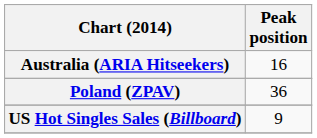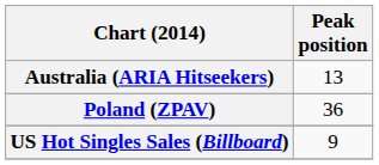 <table class="wikitable plainrowheaders sortable" style="text-align:center;">
 <tr>
 <th scope="col">Chart (2014)</th>
 <th scope="col">Peak<br>position</th>
 </tr>
 <tr>
 <th scope="row">Australia (<a href='#'>ARIA Hitseekers</a>)</th>
-<td>16</td>
+<td>13</td>
 </tr>
 <tr>
 </tr>
 <tr>
 </tr>
 <tr>
 </tr>
 <tr>
 </tr>
 <tr>
 <th scope="row"><a href='#'>Poland</a> (<a href='#'>ZPAV</a>)</th>
 <td style="text-align:center;">36</td>
 </tr>
 <tr>
 </tr>
 <tr>
 </tr>
 <tr>
 </tr>
 <tr>
 </tr>
 <tr>
 <th scope="row">US <a href='#'>Hot Singles Sales</a> (<em><a href='#'>Billboard</a></em>)</th>
 <td align="center">9</td>
 </tr>
 <tr>
 </tr>
 </table>
